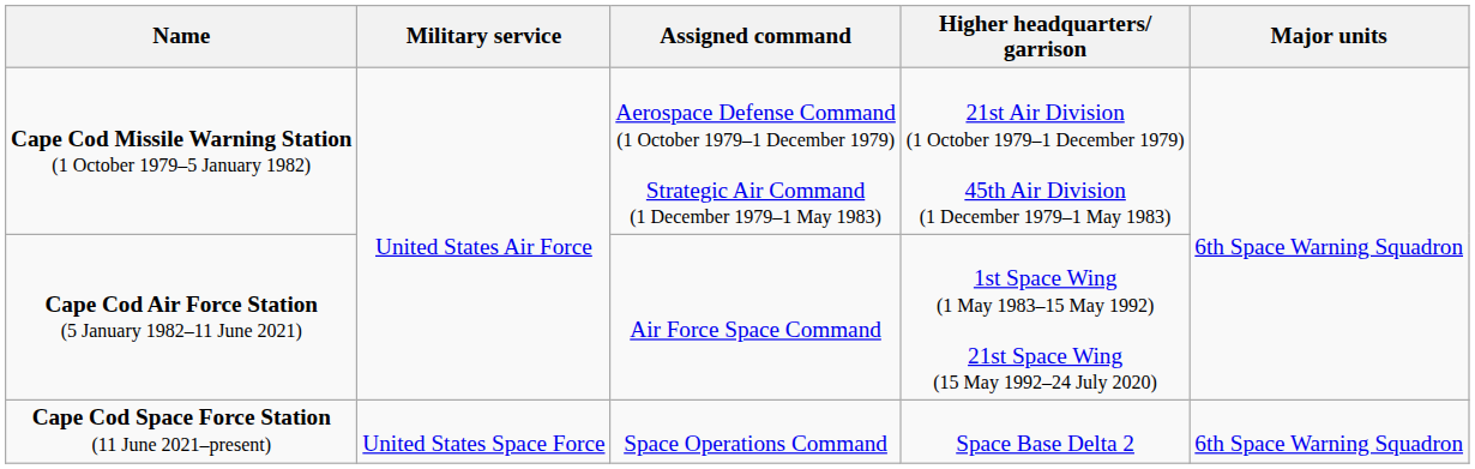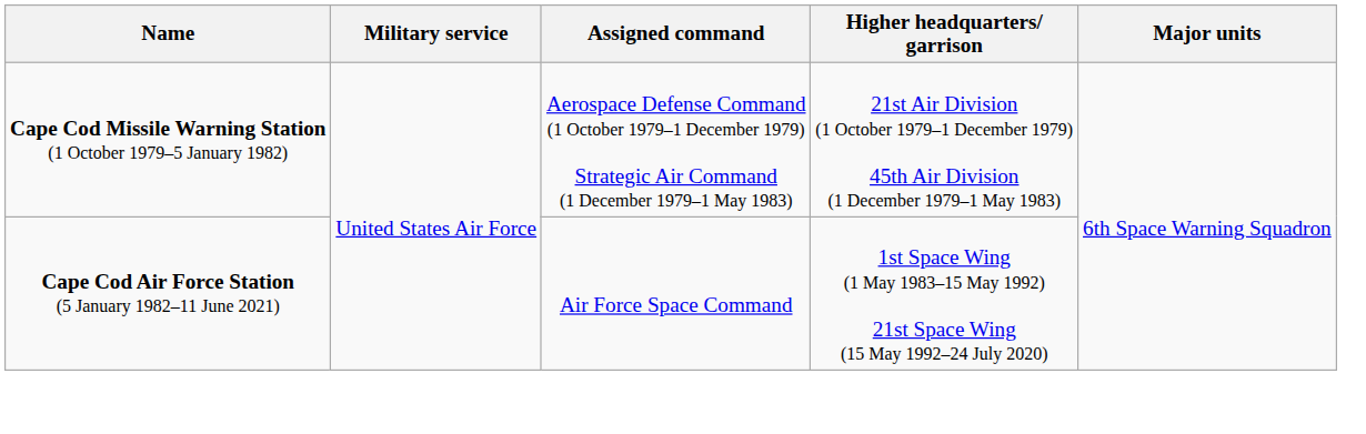 <table class="wikitable" style="text-align: center;">
 <tr>
 <th>Name</th>
 <th>Military service</th>
 <th>Assigned command</th>
 <th>Higher headquarters/<br>garrison</th>
 <th>Major units</th>
 </tr>
 <tr>
 <td><strong>Cape Cod Missile Warning Station</strong><br><small>(1 October 1979–5 January 1982)</small></td>
 <td rowspan=2> <br><a href='#'>United States Air Force</a></td>
 <td><br><a href='#'>Aerospace Defense Command</a><br><small>(1 October 1979–1 December 1979)</small><br><br><a href='#'>Strategic Air Command</a><br><small>(1 December 1979–1 May 1983)</small></td>
 <td><br><a href='#'>21st Air Division</a><br><small>(1 October 1979–1 December 1979)</small><br><br><a href='#'>45th Air Division</a><br><small>(1 December 1979–1 May 1983)</small></td>
 <td rowspan=2><br><a href='#'>6th Space Warning Squadron</a></td>
 </tr>
 <tr>
 <td><strong>Cape Cod Air Force Station</strong><br><small>(5 January 1982–11 June 2021)</small></td>
 <td><br><a href='#'>Air Force Space Command</a></td>
 <td><br><a href='#'>1st Space Wing</a><br><small>(1 May 1983–15 May 1992)</small><br><br><a href='#'>21st Space Wing</a><br><small>(15 May 1992–24 July 2020)</small></td>
 </tr>
-<tr>
-<td><strong>Cape Cod Space Force Station</strong><br><small>(11 June 2021–present)</small></td>
-<td><br><a href='#'>United States Space Force</a></td>
-<td><br><a href='#'>Space Operations Command</a></td>
-<td><br><a href='#'>Space Base Delta 2</a></td>
-<td><br><a href='#'>6th Space Warning Squadron</a></td>
-</tr>
 </table>
